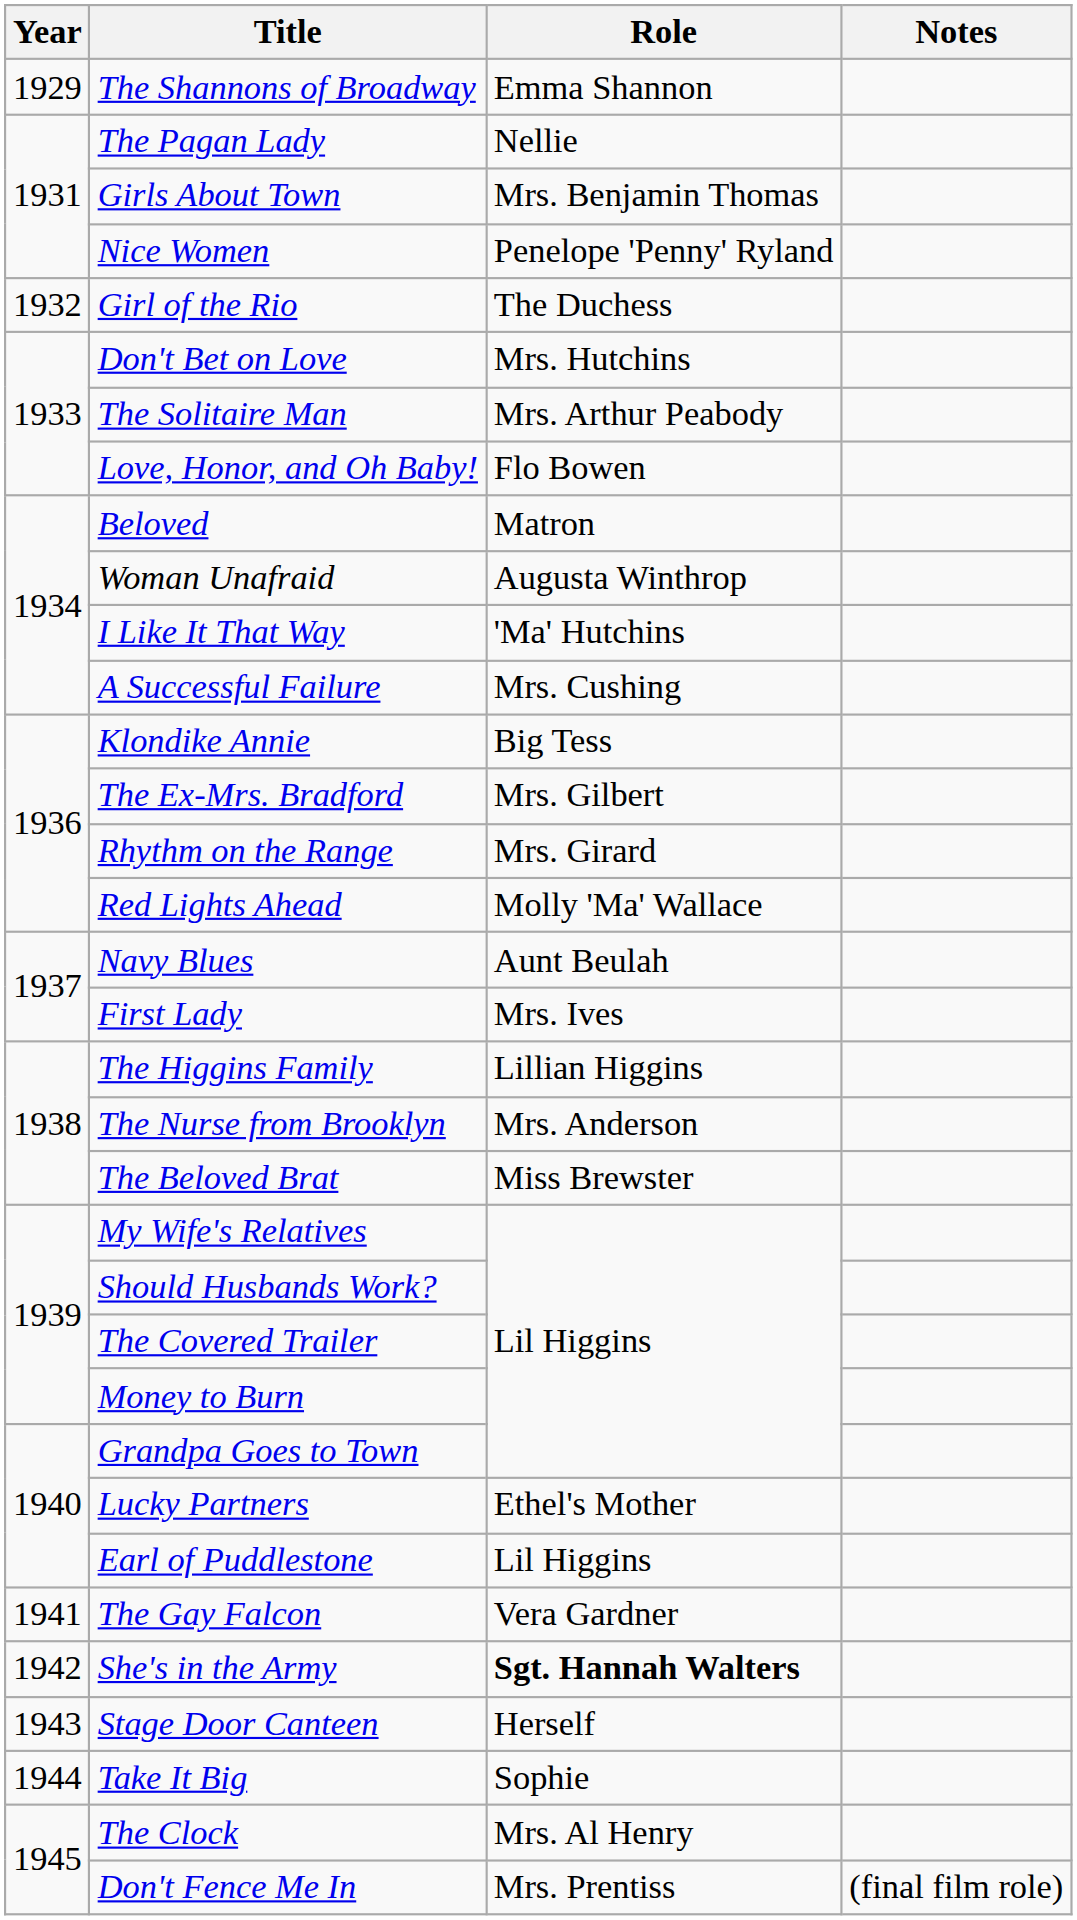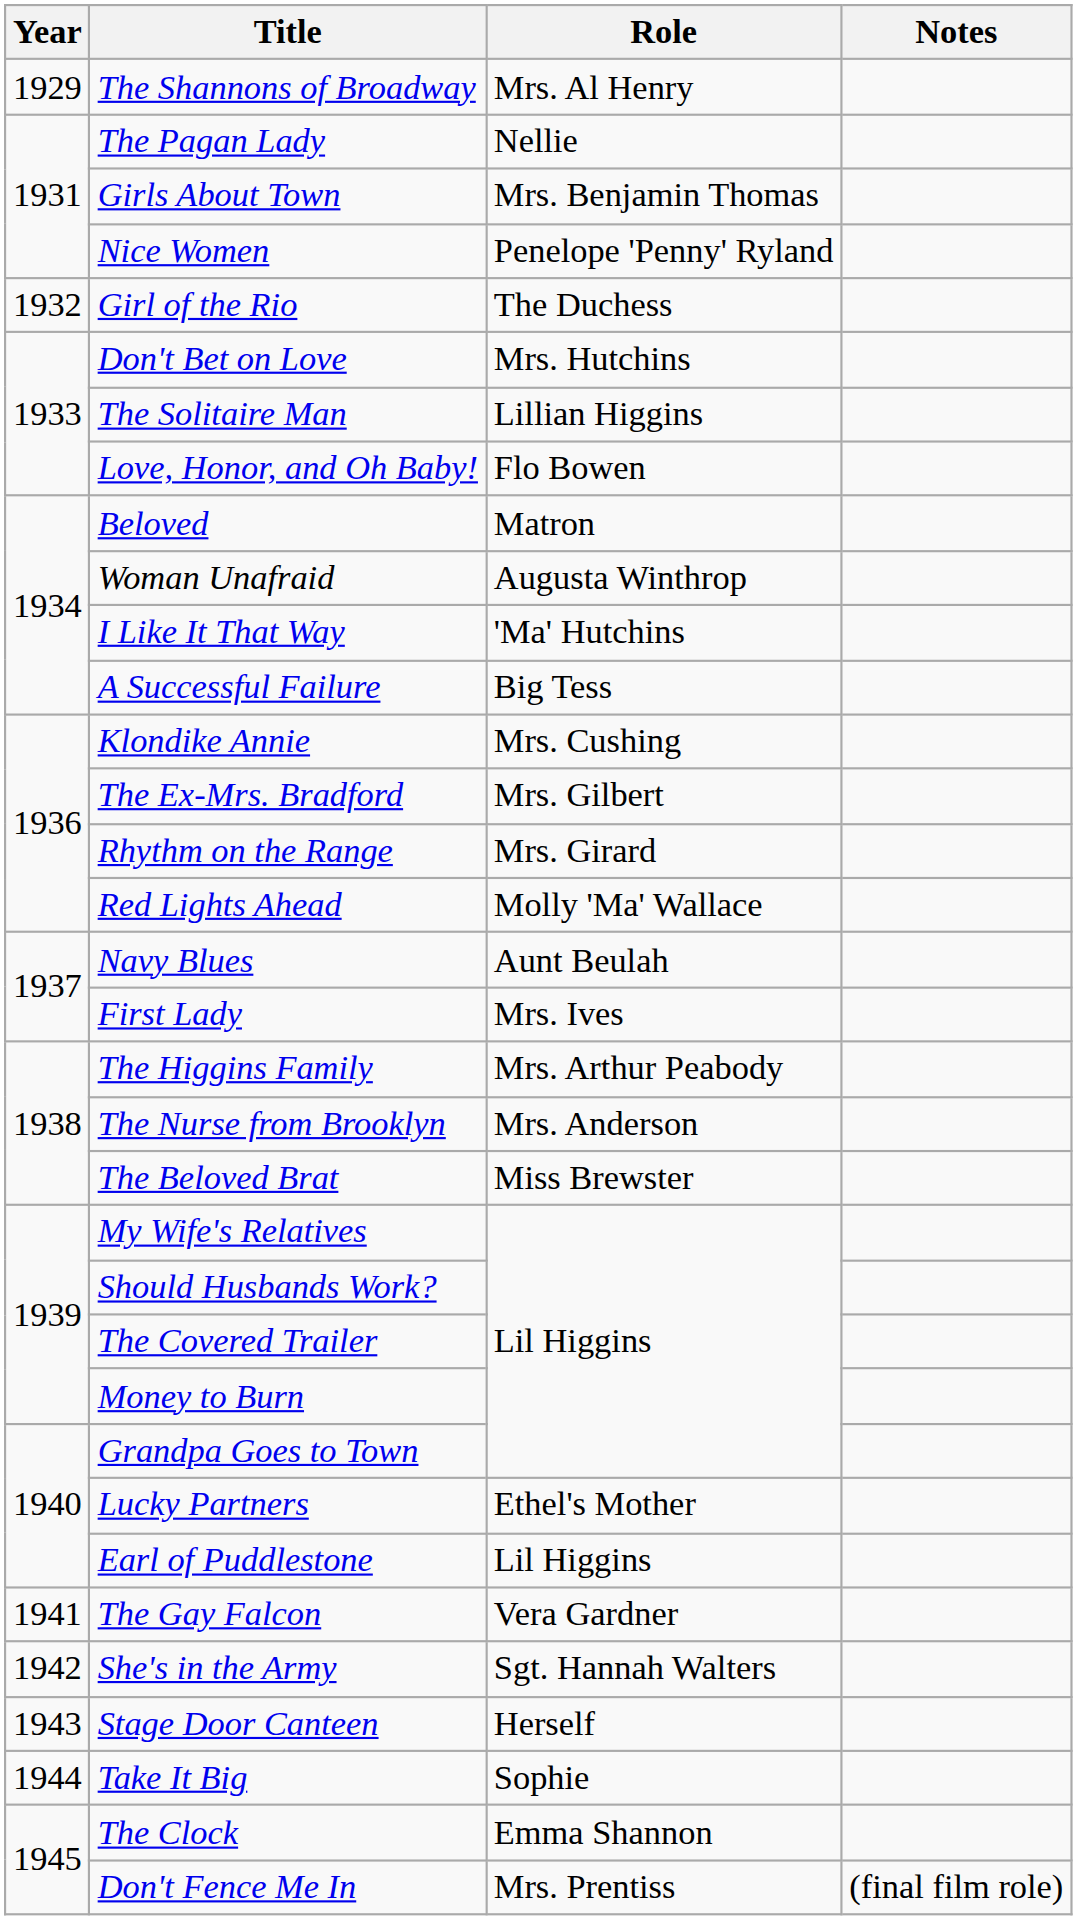 <table class="wikitable">
 <tr>
 <th>Year</th>
 <th>Title</th>
 <th>Role</th>
 <th>Notes</th>
 </tr>
 <tr>
 <td>1929</td>
 <td><em><a href='#'>The Shannons of Broadway</a></em></td>
-<td>Emma Shannon</td>
+<td>Mrs. Al Henry</td>
 <td></td>
 </tr>
 <tr>
 <td rowspan=3>1931</td>
 <td><em><a href='#'>The Pagan Lady</a></em></td>
 <td>Nellie</td>
 <td></td>
 </tr>
 <tr>
 <td><em><a href='#'>Girls About Town</a></em></td>
 <td>Mrs. Benjamin Thomas</td>
 <td></td>
 </tr>
 <tr>
 <td><em><a href='#'>Nice Women</a></em></td>
 <td>Penelope 'Penny' Ryland</td>
 <td></td>
 </tr>
 <tr>
 <td>1932</td>
 <td><em><a href='#'>Girl of the Rio</a></em></td>
 <td>The Duchess</td>
 <td></td>
 </tr>
 <tr>
 <td rowspan=3>1933</td>
 <td><em><a href='#'>Don't Bet on Love</a></em></td>
 <td>Mrs. Hutchins</td>
 <td></td>
 </tr>
 <tr>
 <td><em><a href='#'>The Solitaire Man</a></em></td>
-<td>Mrs. Arthur Peabody</td>
+<td>Lillian Higgins</td>
 <td></td>
 </tr>
 <tr>
 <td><em><a href='#'>Love, Honor, and Oh Baby!</a></em></td>
 <td>Flo Bowen</td>
 <td></td>
 </tr>
 <tr>
 <td rowspan=4>1934</td>
 <td><em><a href='#'>Beloved</a></em></td>
 <td>Matron</td>
 <td></td>
 </tr>
 <tr>
 <td><em>Woman Unafraid</em></td>
 <td>Augusta Winthrop</td>
 <td></td>
 </tr>
 <tr>
 <td><em><a href='#'>I Like It That Way</a></em></td>
 <td>'Ma' Hutchins</td>
 <td></td>
 </tr>
 <tr>
 <td><em><a href='#'>A Successful Failure</a></em></td>
-<td>Mrs. Cushing</td>
+<td>Big Tess</td>
 <td></td>
 </tr>
 <tr>
 <td rowspan=4>1936</td>
 <td><em><a href='#'>Klondike Annie</a></em></td>
-<td>Big Tess</td>
+<td>Mrs. Cushing</td>
 <td></td>
 </tr>
 <tr>
 <td><em><a href='#'>The Ex-Mrs. Bradford</a></em></td>
 <td>Mrs. Gilbert</td>
 <td></td>
 </tr>
 <tr>
 <td><em><a href='#'>Rhythm on the Range</a></em></td>
 <td>Mrs. Girard</td>
 <td></td>
 </tr>
 <tr>
 <td><em><a href='#'>Red Lights Ahead</a></em></td>
 <td>Molly 'Ma' Wallace</td>
 <td></td>
 </tr>
 <tr>
 <td rowspan=2>1937</td>
 <td><em><a href='#'>Navy Blues</a></em></td>
 <td>Aunt Beulah</td>
 <td></td>
 </tr>
 <tr>
 <td><em><a href='#'>First Lady</a></em></td>
 <td>Mrs. Ives</td>
 <td></td>
 </tr>
 <tr>
 <td rowspan=3>1938</td>
 <td><em><a href='#'>The Higgins Family</a></em></td>
-<td>Lillian Higgins</td>
+<td>Mrs. Arthur Peabody</td>
 <td></td>
 </tr>
 <tr>
 <td><em><a href='#'>The Nurse from Brooklyn</a></em></td>
 <td>Mrs. Anderson</td>
 <td></td>
 </tr>
 <tr>
 <td><em><a href='#'>The Beloved Brat</a></em></td>
 <td>Miss Brewster</td>
 <td></td>
 </tr>
 <tr>
 <td rowspan=4>1939</td>
 <td><em><a href='#'>My Wife's Relatives</a></em></td>
 <td rowspan="5">Lil Higgins</td>
 <td></td>
 </tr>
 <tr>
 <td><em><a href='#'>Should Husbands Work?</a></em></td>
 <td></td>
 </tr>
 <tr>
 <td><em><a href='#'>The Covered Trailer</a></em></td>
 <td></td>
 </tr>
 <tr>
 <td><em><a href='#'>Money to Burn</a></em></td>
 <td></td>
 </tr>
 <tr>
 <td rowspan=3>1940</td>
 <td><em><a href='#'>Grandpa Goes to Town</a></em></td>
 <td></td>
 </tr>
 <tr>
 <td><em><a href='#'>Lucky Partners</a></em></td>
 <td>Ethel's Mother</td>
 <td></td>
 </tr>
 <tr>
 <td><em><a href='#'>Earl of Puddlestone</a></em></td>
 <td>Lil Higgins</td>
 <td></td>
 </tr>
 <tr>
 <td>1941</td>
 <td><em><a href='#'>The Gay Falcon</a></em></td>
 <td>Vera Gardner</td>
 <td></td>
 </tr>
 <tr>
 <td>1942</td>
 <td><em><a href='#'>She's in the Army</a></em></td>
-<td><strong>Sgt. Hannah Walters</strong></td>
+<td>Sgt. Hannah Walters</td>
 <td></td>
 </tr>
 <tr>
 <td>1943</td>
 <td><em><a href='#'>Stage Door Canteen</a></em></td>
 <td>Herself</td>
 <td></td>
 </tr>
 <tr>
 <td>1944</td>
 <td><em><a href='#'>Take It Big</a></em></td>
 <td>Sophie</td>
 <td></td>
 </tr>
 <tr>
 <td rowspan=2>1945</td>
 <td><em><a href='#'>The Clock</a></em></td>
-<td>Mrs. Al Henry</td>
+<td>Emma Shannon</td>
 <td></td>
 </tr>
 <tr>
 <td><em><a href='#'>Don't Fence Me In</a></em></td>
 <td>Mrs. Prentiss</td>
 <td>(final film role)</td>
 </tr>
 </table>
